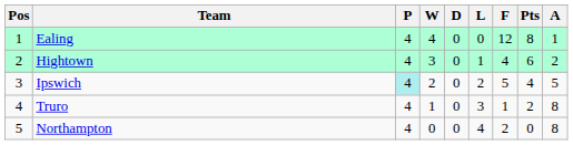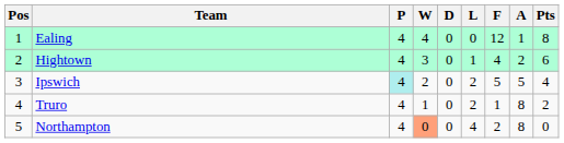 <table class="wikitable" style="font-size: 100%">
 <tr>
 <th width=20>Pos</th>
 <th width=400>Team</th>
 <th width=20>P</th>
 <th width=20>W</th>
 <th width=20>D</th>
 <th width=20>L</th>
 <th width=20>F</th>
+<th width=20>A</th>
 <th width=20>Pts</th>
-<th width=20>A</th>
 </tr>
 <tr align=center style="background: #ADFFD6;">
 <td>1</td>
 <td align="left"><a href='#'>Ealing</a></td>
 <td>4</td>
 <td>4</td>
 <td>0</td>
 <td>0</td>
 <td>12</td>
+<td>1</td>
 <td>8</td>
-<td>1</td>
 </tr>
 <tr align=center style="background: #ADFFD6;">
 <td>2</td>
 <td align="left"><a href='#'>Hightown</a></td>
 <td>4</td>
 <td>3</td>
 <td>0</td>
 <td>1</td>
 <td>4</td>
+<td>2</td>
 <td>6</td>
-<td>2</td>
 </tr>
 <tr align=center>
 <td>3</td>
 <td align="left"><a href='#'>Ipswich</a></td>
 <td style="background: paleturquoise;">4</td>
 <td>2</td>
 <td>0</td>
 <td>2</td>
 <td>5</td>
+<td>5</td>
 <td>4</td>
-<td>5</td>
 </tr>
 <tr align=center>
 <td>4</td>
 <td align="left"><a href='#'>Truro</a></td>
 <td>4</td>
 <td>1</td>
 <td>0</td>
-<td>3</td>
+<td>2</td>
 <td>1</td>
+<td>8</td>
 <td>2</td>
-<td>8</td>
 </tr>
 <tr align=center>
 <td>5</td>
 <td align="left"><a href='#'>Northampton</a></td>
 <td>4</td>
-<td>0</td>
+<td style="background: lightsalmon;">0</td>
 <td>0</td>
 <td>4</td>
 <td>2</td>
+<td>8</td>
 <td>0</td>
-<td>8</td>
 </tr>
 </table>
